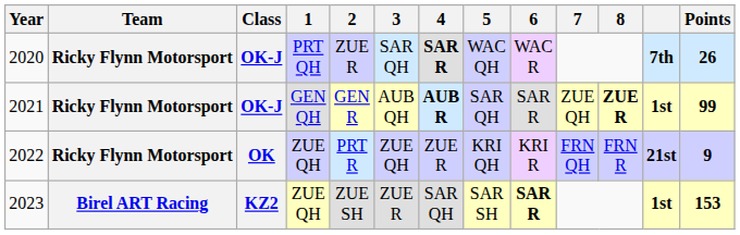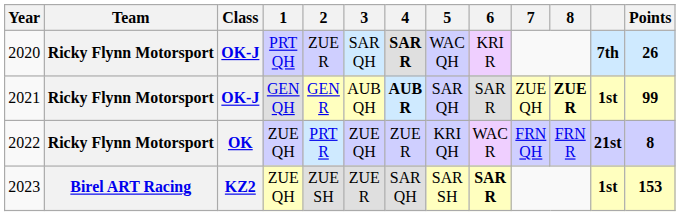 <table class="wikitable" style="text-align:center; font-size:85%">
 <tr>
 <th>Year</th>
 <th>Team</th>
 <th>Class</th>
 <th>1</th>
 <th>2</th>
 <th>3</th>
 <th>4</th>
 <th>5</th>
 <th>6</th>
 <th>7</th>
 <th>8</th>
 <th></th>
 <th>Points</th>
 </tr>
 <tr>
 <td>2020</td>
 <th nowrap>Ricky Flynn Motorsport</th>
 <th><a href='#'>OK-J</a></th>
 <td style="background:#CFCFFF;"><a href='#'>PRT<br>QH</a><br></td>
 <td style="background:#CFCFFF;">ZUE<br>R<br></td>
 <td style="background:#CFEAFF;">SAR<br>QH<br></td>
 <td style="background:#DFDFDF;"><strong>SAR<br>R<br></strong></td>
 <td style="background:#CFCFFF;">WAC<br>QH<br></td>
-<td style="background:#EFCFFF;">WAC<br>R<br></td>
+<td style="background:#EFCFFF;">KRI<br>R<br></td>
 <td colspan=2></td>
 <th style="background:#CFEAFF;">7th</th>
 <th style="background:#CFEAFF;">26</th>
 </tr>
 <tr>
 <td>2021</td>
 <th nowrap>Ricky Flynn Motorsport</th>
 <th><a href='#'>OK-J</a></th>
 <td style="background:#DFDFDF;"><a href='#'>GEN<br>QH</a><br></td>
 <td style="background:#FFFFBF;"><a href='#'>GEN<br>R</a><br></td>
 <td style="background:#FFFFBF;">AUB<br>QH<br></td>
 <td style="background:#CFEAFF;"><strong>AUB<br>R<br></strong></td>
 <td style="background:#CFCFFF;">SAR<br>QH<br></td>
 <td style="background:#DFDFDF;">SAR<br>R<br></td>
 <td style="background:#FFFFBF;">ZUE<br>QH<br></td>
 <td style="background:#FFFFBF;"><strong>ZUE<br>R<br></strong></td>
 <th style="background:#FFFFBF;">1st</th>
 <th style="background:#FFFFBF;">99</th>
 </tr>
 <tr>
 <td>2022</td>
 <th nowrap>Ricky Flynn Motorsport</th>
 <th><a href='#'>OK</a></th>
 <td style="background:#CFCFFF;">ZUE<br>QH<br></td>
 <td style="background:#CFEAFF;"><a href='#'>PRT<br>R</a><br></td>
 <td style="background:#CFCFFF;">ZUE<br>QH<br></td>
 <td style="background:#CFCFFF;">ZUE<br>R<br></td>
 <td style="background:#CFCFFF;">KRI<br>QH<br></td>
-<td style="background:#EFCFFF;">KRI<br>R<br></td>
+<td style="background:#EFCFFF;">WAC<br>R<br></td>
 <td style="background:#CFCFFF;"><a href='#'>FRN<br>QH</a><br></td>
 <td style="background:#CFCFFF;"><a href='#'>FRN<br>R</a><br></td>
 <th style="background:#CFCFFF;">21st</th>
-<th style="background:#CFCFFF;">9</th>
+<th style="background:#CFCFFF;">8</th>
 </tr>
 <tr>
 <td>2023</td>
 <th><a href='#'>Birel ART Racing</a></th>
 <th><a href='#'>KZ2</a></th>
 <td style="background:#FFFFBF;">ZUE<br>QH<br></td>
 <td style="background:#DFDFDF;">ZUE<br>SH<br></td>
 <td style="background:#DFDFDF;">ZUE<br>R<br></td>
 <td style="background:#DFDFDF;">SAR<br>QH<br></td>
 <td style="background:#FFFFBF;">SAR<br>SH<br></td>
 <td style="background:#FFFFBF;"><strong>SAR<br>R<br></strong></td>
 <td colspan=2></td>
 <th style="background:#FFFFBF;">1st</th>
 <th style="background:#FFFFBF;">153</th>
 </tr>
 </table>
